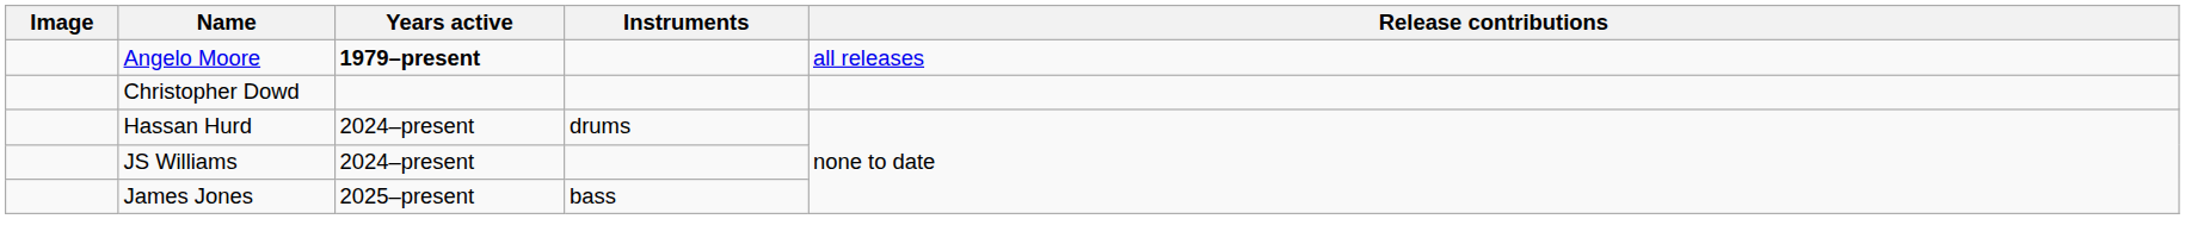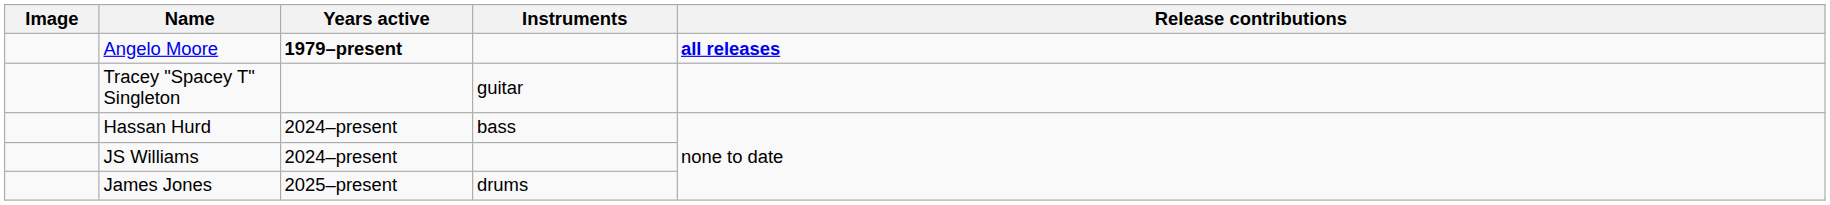 <table class="wikitable" width="100%" border="1">
 <tr>
 <th width="75">Image</th>
 <th width="150">Name</th>
 <th width="160">Years active</th>
 <th width="170">Instruments</th>
 <th>Release contributions</th>
 </tr>
 <tr>
 <td></td>
 <td><a href='#'>Angelo Moore</a></td>
 <td><strong>1979–present</strong></td>
 <td></td>
-<td {{flatlist><a href='#'>all releases</a></td>
+<td {{flatlist><strong><a href='#'>all releases</a></strong></td>
 </tr>
 <tr>
 <td></td>
-<td>Christopher Dowd</td>
+<td>Tracey "Spacey T" Singleton</td>
 <td></td>
-<td></td>
+<td>guitar</td>
 <td></td>
 </tr>
 <tr>
 <td></td>
 <td>Hassan Hurd</td>
 <td>2024–present</td>
-<td>drums</td>
+<td>bass</td>
 <td rowspan="3">none to date</td>
 </tr>
 <tr>
 <td></td>
 <td>JS Williams</td>
 <td>2024–present</td>
 <td></td>
 </tr>
 <tr>
 <td></td>
 <td>James Jones</td>
 <td>2025–present</td>
-<td>bass</td>
+<td>drums</td>
 </tr>
 </table>
